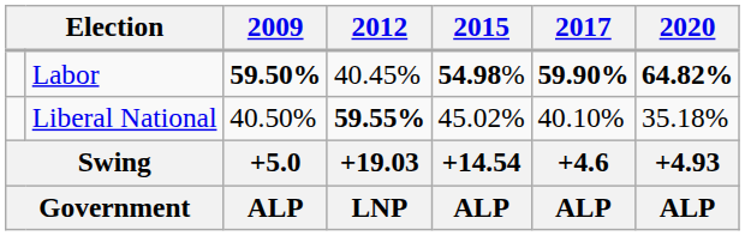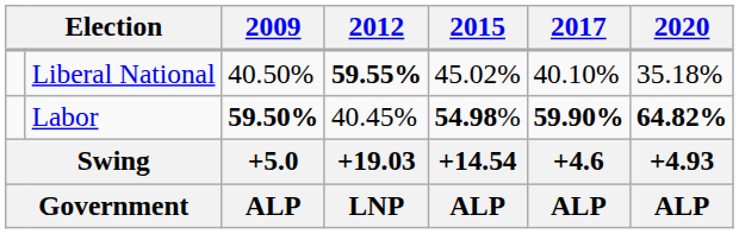 <table class="wikitable">
 <tr align=right style="border-bottom: 2px solid darkgray;">
 <th colspan="2">Election</th>
 <th><a href='#'>2009</a></th>
 <th><a href='#'>2012</a></th>
 <th><a href='#'>2015</a></th>
 <th><a href='#'>2017</a></th>
 <th><a href='#'>2020</a></th>
 </tr>
+<tr align="left">
+<td width=1pt > </td>
+<td><a href='#'>Liberal National</a></td>
+<td>40.50%</td>
+<td><strong>59.55%</strong></td>
+<td>45.02%</td>
+<td>40.10%</td>
+<td>35.18%</td>
+</tr>
 <tr align=left>
 <td width="1pt" > </td>
 <td><a href='#'>Labor</a></td>
 <td><strong>59.50%</strong></td>
 <td>40.45%</td>
 <td><strong>54.98</strong>%</td>
 <td><strong>59.90%</strong></td>
 <td><strong>64.82%</strong></td>
-</tr>
-<tr align="left">
-<td width=1pt > </td>
-<td><a href='#'>Liberal National</a></td>
-<td>40.50%</td>
-<td><strong>59.55%</strong></td>
-<td>45.02%</td>
-<td>40.10%</td>
-<td>35.18%</td>
 </tr>
 <tr align=right>
 <th colspan="2">Swing</th>
 <th>+5.0</th>
 <th>+19.03</th>
 <th>+14.54</th>
 <th>+4.6</th>
 <th>+4.93</th>
 </tr>
 <tr align=right>
 <th colspan="2">Government</th>
 <th>ALP</th>
 <th>LNP</th>
 <th>ALP</th>
 <th>ALP</th>
 <th>ALP</th>
 </tr>
 </table>
